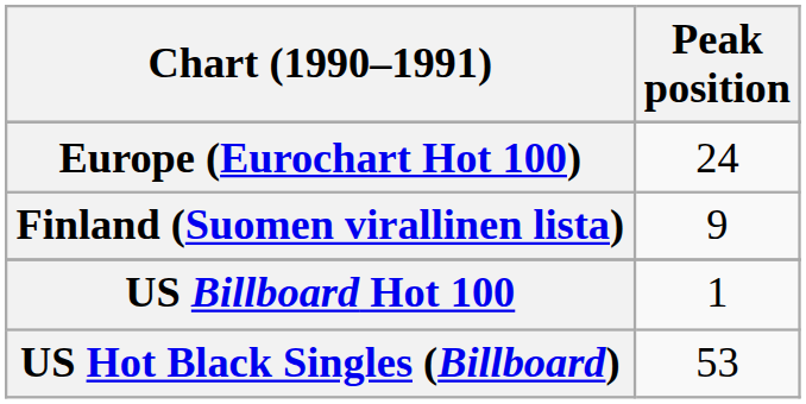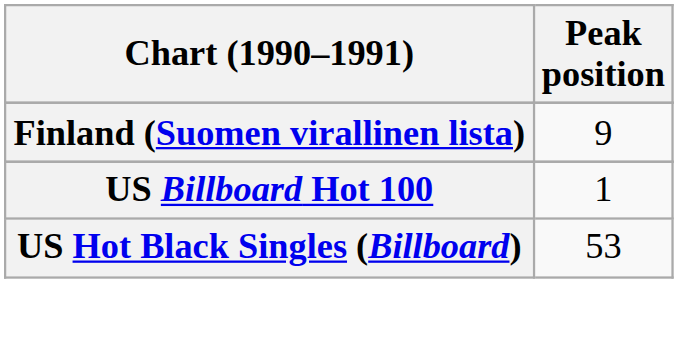 <table class="wikitable sortable plainrowheaders" style="text-align:center">
 <tr>
 <th>Chart (1990–1991)</th>
 <th>Peak<br>position</th>
 </tr>
 <tr>
 </tr>
 <tr>
 </tr>
 <tr>
-</tr>
-<tr>
-<th scope="row">Europe (<a href='#'>Eurochart Hot 100</a>)</th>
-<td>24</td>
 </tr>
 <tr>
 <th scope="row">Finland (<a href='#'>Suomen virallinen lista</a>)</th>
 <td>9</td>
 </tr>
 <tr>
 </tr>
 <tr>
 </tr>
 <tr>
 </tr>
 <tr>
 </tr>
 <tr>
 </tr>
 <tr>
 </tr>
 <tr>
 <th scope="row">US <a href='#'><em>Billboard</em> Hot 100</a></th>
 <td>1</td>
 </tr>
 <tr>
 <th scope="row">US <a href='#'>Hot Black Singles</a> (<em><a href='#'>Billboard</a></em>)</th>
 <td>53</td>
 </tr>
 </table>
